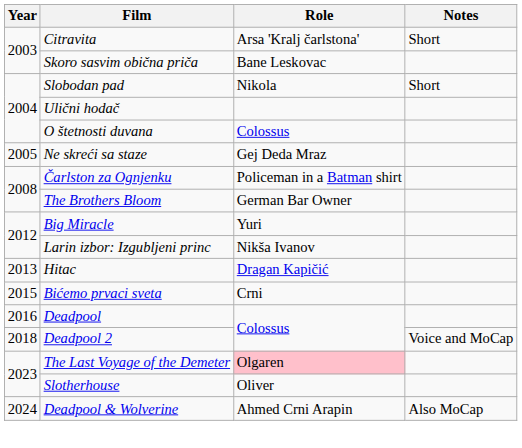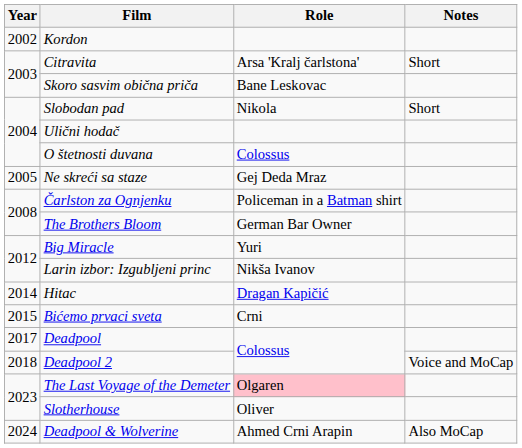 <table class="wikitable">
 <tr>
 <th>Year</th>
 <th>Film</th>
 <th>Role</th>
 <th>Notes</th>
+</tr>
+<tr>
+<td>2002</td>
+<td><em>Kordon</em></td>
+<td></td>
+<td></td>
 </tr>
 <tr>
 <td rowspan=2>2003</td>
 <td><em>Citravita</em></td>
 <td>Arsa 'Kralj čarlstona'</td>
 <td>Short</td>
 </tr>
 <tr>
 <td><em>Skoro sasvim obična priča</em></td>
 <td>Bane Leskovac</td>
 <td></td>
 </tr>
 <tr>
 <td rowspan=3>2004</td>
 <td><em>Slobodan pad</em></td>
 <td>Nikola</td>
 <td>Short</td>
 </tr>
 <tr>
 <td><em>Ulični hodač</em></td>
 <td></td>
 <td></td>
 </tr>
 <tr>
 <td><em>O štetnosti duvana</em></td>
 <td><a href='#'>Colossus</a></td>
 <td></td>
 </tr>
 <tr>
 <td>2005</td>
 <td><em>Ne skreći sa staze</em></td>
 <td>Gej Deda Mraz</td>
 <td></td>
 </tr>
 <tr>
 <td rowspan=2>2008</td>
 <td><em><a href='#'>Čarlston za Ognjenku</a></em></td>
 <td>Policeman in a <a href='#'>Batman</a> shirt</td>
 <td></td>
 </tr>
 <tr>
 <td><em><a href='#'>The Brothers Bloom</a></em></td>
 <td>German Bar Owner</td>
 <td></td>
 </tr>
 <tr>
 <td rowspan=2>2012</td>
 <td><em><a href='#'>Big Miracle</a></em></td>
 <td>Yuri</td>
 <td></td>
 </tr>
 <tr>
 <td><em>Larin izbor: Izgubljeni princ</em></td>
 <td>Nikša Ivanov</td>
 <td></td>
 </tr>
 <tr>
-<td>2013</td>
+<td>2014</td>
 <td><em>Hitac</em></td>
 <td><a href='#'>Dragan Kapičić</a></td>
 <td></td>
 </tr>
 <tr>
 <td>2015</td>
 <td><em><a href='#'>Bićemo prvaci sveta</a></em></td>
 <td>Crni</td>
 <td></td>
 </tr>
 <tr>
-<td>2016</td>
+<td>2017</td>
 <td><em><a href='#'>Deadpool</a></em></td>
 <td rowspan=2><a href='#'>Colossus</a><br></td>
 <td></td>
 </tr>
 <tr>
 <td>2018</td>
 <td><em><a href='#'>Deadpool 2</a></em></td>
 <td>Voice and MoCap</td>
 </tr>
 <tr>
 <td rowspan="2">2023</td>
 <td><em><a href='#'>The Last Voyage of the Demeter</a></em></td>
 <td style="background: pink;">Olgaren</td>
 <td></td>
 </tr>
 <tr>
 <td><em><a href='#'>Slotherhouse</a></em></td>
 <td>Oliver</td>
 <td></td>
 </tr>
 <tr>
 <td>2024</td>
 <td><em><a href='#'>Deadpool & Wolverine</a></em></td>
 <td>Ahmed Crni Arapin</td>
 <td>Also MoCap</td>
 </tr>
 </table>
